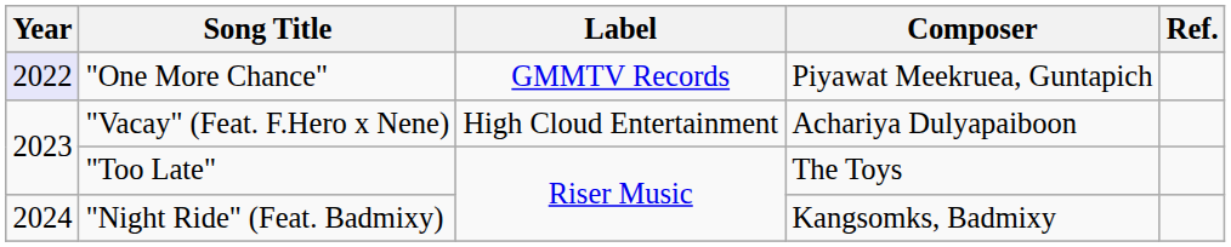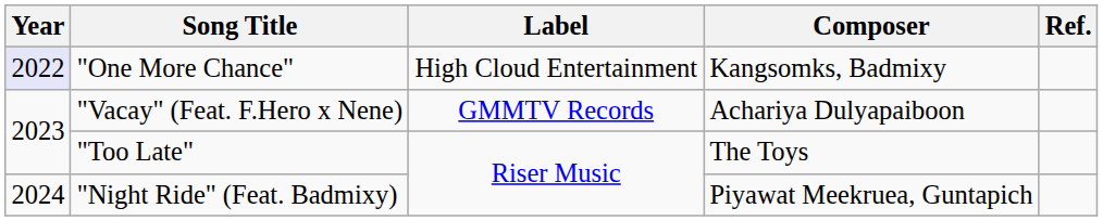 <table class="wikitable">
 <tr>
 <th>Year</th>
 <th>Song Title</th>
 <th>Label</th>
 <th>Composer</th>
 <th>Ref.</th>
 </tr>
 <tr>
 <td style="background: lavender;">2022</td>
 <td>"One More Chance"</td>
-<td style="text-align: center;"><a href='#'>GMMTV Records</a></td>
-<td>Piyawat Meekruea, Guntapich</td>
+<td style="text-align: center;">High Cloud Entertainment</td>
+<td>Kangsomks, Badmixy</td>
 <td></td>
 </tr>
 <tr>
 <td rowspan="2">2023</td>
 <td>"Vacay" (Feat. F.Hero x Nene)</td>
-<td style="text-align: center;">High Cloud Entertainment</td>
+<td style="text-align: center;"><a href='#'>GMMTV Records</a></td>
 <td>Achariya Dulyapaiboon</td>
 <td></td>
 </tr>
 <tr>
 <td>"Too Late"</td>
 <td rowspan="2" style="text-align: center;"><a href='#'>Riser Music</a></td>
 <td>The Toys</td>
 <td></td>
 </tr>
 <tr>
 <td>2024</td>
 <td>"Night Ride" (Feat. Badmixy)</td>
-<td>Kangsomks, Badmixy</td>
+<td>Piyawat Meekruea, Guntapich</td>
 <td></td>
 </tr>
 </table>
